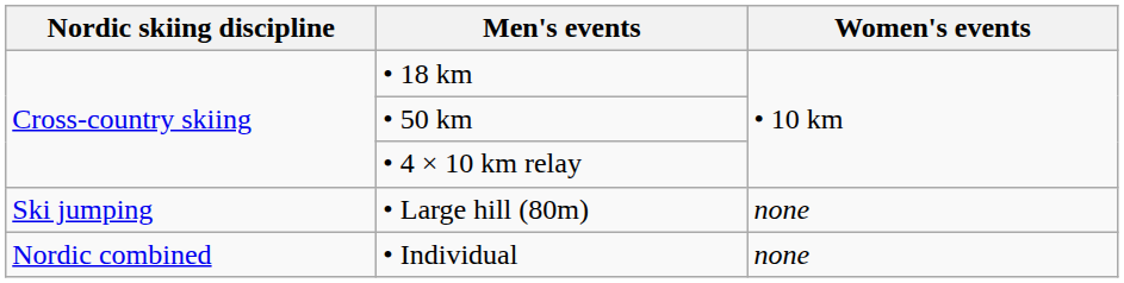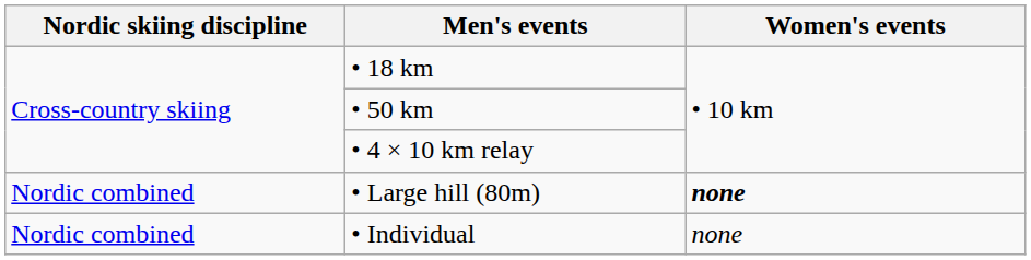 <table class="wikitable">
 <tr>
 <th width=200!>Nordic skiing discipline</th>
 <th width=200!>Men's events</th>
 <th width=200!>Women's events</th>
 </tr>
 <tr>
 <td rowspan=3><a href='#'>Cross-country skiing</a></td>
 <td>• 18 km</td>
 <td rowspan=3>• 10 km</td>
 </tr>
 <tr>
 <td>• 50 km</td>
 </tr>
 <tr>
 <td>• 4 × 10 km relay</td>
 </tr>
 <tr>
-<td><a href='#'>Ski jumping</a></td>
+<td><a href='#'>Nordic combined</a></td>
 <td>• Large hill (80m)</td>
-<td><em>none</em></td>
+<td><strong><em>none</em></strong></td>
 </tr>
 <tr>
 <td><a href='#'>Nordic combined</a></td>
 <td>• Individual</td>
 <td><em>none</em></td>
 </tr>
 </table>
